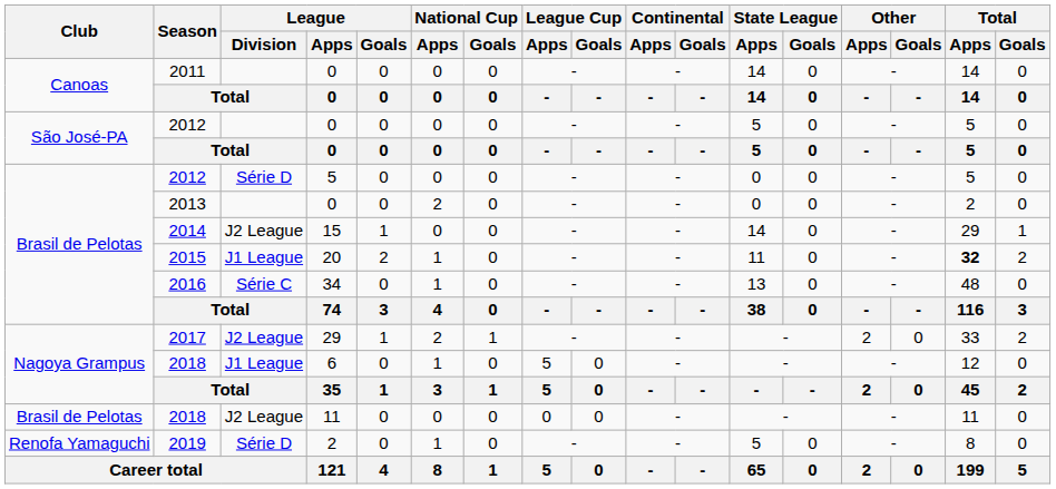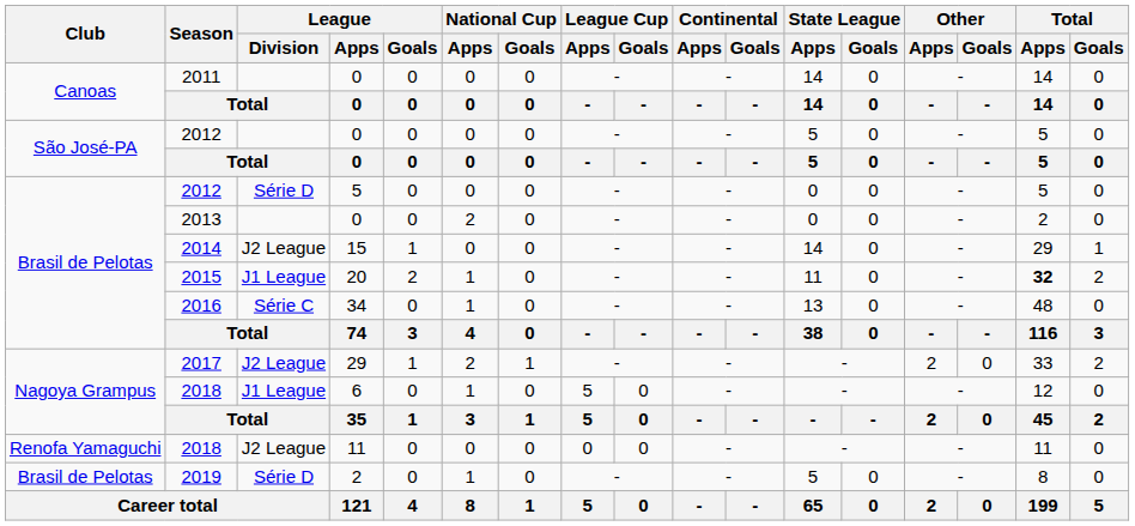 <table class="wikitable" style="text-align: center;">
 <tr>
 <th rowspan="2">Club</th>
 <th rowspan="2">Season</th>
 <th colspan="3">League</th>
 <th colspan="2">National Cup</th>
 <th colspan="2">League Cup</th>
 <th colspan="2">Continental</th>
 <th colspan="2">State League</th>
 <th colspan="2">Other</th>
 <th colspan="2">Total</th>
 </tr>
 <tr>
 <th>Division</th>
 <th>Apps</th>
 <th>Goals</th>
 <th>Apps</th>
 <th>Goals</th>
 <th>Apps</th>
 <th>Goals</th>
 <th>Apps</th>
 <th>Goals</th>
 <th>Apps</th>
 <th>Goals</th>
 <th>Apps</th>
 <th>Goals</th>
 <th>Apps</th>
 <th>Goals</th>
 </tr>
 <tr>
 <td rowspan="2" valign="center"><a href='#'>Canoas</a></td>
 <td>2011</td>
 <td rowspan="1" valign="center"></td>
 <td>0</td>
 <td>0</td>
 <td>0</td>
 <td>0</td>
 <td colspan="2">-</td>
 <td colspan="2">-</td>
 <td>14</td>
 <td>0</td>
 <td colspan="2">-</td>
 <td>14</td>
 <td>0</td>
 </tr>
 <tr>
 <th colspan="2">Total</th>
 <th>0</th>
 <th>0</th>
 <th>0</th>
 <th>0</th>
 <th>-</th>
 <th>-</th>
 <th>-</th>
 <th>-</th>
 <th>14</th>
 <th>0</th>
 <th>-</th>
 <th>-</th>
 <th>14</th>
 <th>0</th>
 </tr>
 <tr>
 <td rowspan="2" valign="center"><a href='#'>São José-PA</a></td>
 <td>2012</td>
 <td rowspan="1" valign="center"></td>
 <td>0</td>
 <td>0</td>
 <td>0</td>
 <td>0</td>
 <td colspan="2">-</td>
 <td colspan="2">-</td>
 <td>5</td>
 <td>0</td>
 <td colspan="2">-</td>
 <td>5</td>
 <td>0</td>
 </tr>
 <tr>
 <th colspan="2">Total</th>
 <th>0</th>
 <th>0</th>
 <th>0</th>
 <th>0</th>
 <th>-</th>
 <th>-</th>
 <th>-</th>
 <th>-</th>
 <th>5</th>
 <th>0</th>
 <th>-</th>
 <th>-</th>
 <th>5</th>
 <th>0</th>
 </tr>
 <tr>
 <td rowspan="6" valign="center"><a href='#'>Brasil de Pelotas</a></td>
 <td><a href='#'>2012</a></td>
 <td rowspan="1" valign="center"><a href='#'>Série D</a></td>
 <td>5</td>
 <td>0</td>
 <td>0</td>
 <td>0</td>
 <td colspan="2">-</td>
 <td colspan="2">-</td>
 <td>0</td>
 <td>0</td>
 <td colspan="2">-</td>
 <td>5</td>
 <td>0</td>
 </tr>
 <tr>
 <td>2013</td>
 <td></td>
 <td>0</td>
 <td>0</td>
 <td>2</td>
 <td>0</td>
 <td colspan="2">-</td>
 <td colspan="2">-</td>
 <td>0</td>
 <td>0</td>
 <td colspan="2">-</td>
 <td>2</td>
 <td>0</td>
 </tr>
 <tr>
 <td><a href='#'>2014</a></td>
 <td>J2 League</td>
 <td>15</td>
 <td>1</td>
 <td>0</td>
 <td>0</td>
 <td colspan="2">-</td>
 <td colspan="2">-</td>
 <td>14</td>
 <td>0</td>
 <td colspan="2">-</td>
 <td>29</td>
 <td>1</td>
 </tr>
 <tr>
 <td><a href='#'>2015</a></td>
 <td rowspan="1" valign="center"><a href='#'>J1 League</a></td>
 <td>20</td>
 <td>2</td>
 <td>1</td>
 <td>0</td>
 <td colspan="2">-</td>
 <td colspan="2">-</td>
 <td>11</td>
 <td>0</td>
 <td colspan="2">-</td>
 <td><strong>32</strong></td>
 <td>2</td>
 </tr>
 <tr>
 <td><a href='#'>2016</a></td>
 <td rowspan="1" valign="center"><a href='#'>Série C</a></td>
 <td>34</td>
 <td>0</td>
 <td>1</td>
 <td>0</td>
 <td colspan="2">-</td>
 <td colspan="2">-</td>
 <td>13</td>
 <td>0</td>
 <td colspan="2">-</td>
 <td>48</td>
 <td>0</td>
 </tr>
 <tr>
 <th colspan="2">Total</th>
 <th>74</th>
 <th>3</th>
 <th>4</th>
 <th>0</th>
 <th>-</th>
 <th>-</th>
 <th>-</th>
 <th>-</th>
 <th>38</th>
 <th>0</th>
 <th>-</th>
 <th>-</th>
 <th>116</th>
 <th>3</th>
 </tr>
 <tr>
 <td rowspan="3" valign="center"><a href='#'>Nagoya Grampus</a></td>
 <td><a href='#'>2017</a></td>
 <td rowspan="1" valign="center"><a href='#'>J2 League</a></td>
 <td>29</td>
 <td>1</td>
 <td>2</td>
 <td>1</td>
 <td colspan="2">-</td>
 <td colspan="2">-</td>
 <td colspan="2">-</td>
 <td>2</td>
 <td>0</td>
 <td>33</td>
 <td>2</td>
 </tr>
 <tr>
 <td><a href='#'>2018</a></td>
 <td rowspan="1" valign="center"><a href='#'>J1 League</a></td>
 <td>6</td>
 <td>0</td>
 <td>1</td>
 <td>0</td>
 <td>5</td>
 <td>0</td>
 <td colspan="2">-</td>
 <td colspan="2">-</td>
 <td colspan="2">-</td>
 <td>12</td>
 <td>0</td>
 </tr>
 <tr>
 <th colspan="2">Total</th>
 <th>35</th>
 <th>1</th>
 <th>3</th>
 <th>1</th>
 <th>5</th>
 <th>0</th>
 <th>-</th>
 <th>-</th>
 <th>-</th>
 <th>-</th>
 <th>2</th>
 <th>0</th>
 <th>45</th>
 <th>2</th>
 </tr>
 <tr>
-<td><a href='#'>Brasil de Pelotas</a></td>
+<td><a href='#'>Renofa Yamaguchi</a></td>
 <td><a href='#'>2018</a></td>
 <td>J2 League</td>
 <td>11</td>
 <td>0</td>
 <td>0</td>
 <td>0</td>
 <td>0</td>
 <td>0</td>
 <td colspan="2">-</td>
 <td colspan="2">-</td>
 <td colspan="2">-</td>
 <td>11</td>
 <td>0</td>
 </tr>
 <tr>
-<td><a href='#'>Renofa Yamaguchi</a></td>
+<td><a href='#'>Brasil de Pelotas</a></td>
 <td><a href='#'>2019</a></td>
 <td rowspan="1" valign="center"><a href='#'>Série D</a></td>
 <td>2</td>
 <td>0</td>
 <td>1</td>
 <td>0</td>
 <td colspan="2">-</td>
 <td colspan="2">-</td>
 <td>5</td>
 <td>0</td>
 <td colspan="2">-</td>
 <td>8</td>
 <td>0</td>
 </tr>
 <tr>
 <th colspan="3">Career total</th>
 <th>121</th>
 <th>4</th>
 <th>8</th>
 <th>1</th>
 <th>5</th>
 <th>0</th>
 <th>-</th>
 <th>-</th>
 <th>65</th>
 <th>0</th>
 <th>2</th>
 <th>0</th>
 <th>199</th>
 <th>5</th>
 </tr>
 </table>
